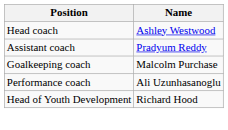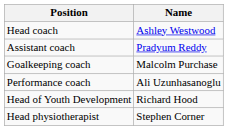 <table class="wikitable">
 <tr>
 <th>Position</th>
 <th>Name</th>
 </tr>
 <tr>
 <td>Head coach</td>
 <td> <a href='#'>Ashley Westwood</a></td>
 </tr>
 <tr>
 <td>Assistant coach</td>
 <td> <a href='#'>Pradyum Reddy</a></td>
 </tr>
 <tr>
 <td>Goalkeeping coach</td>
 <td> Malcolm Purchase</td>
 </tr>
 <tr>
 <td>Performance coach</td>
 <td> Ali Uzunhasanoglu</td>
 </tr>
 <tr>
 <td>Head of Youth Development</td>
 <td> Richard Hood</td>
 </tr>
+<tr>
+<td>Head physiotherapist</td>
+<td> Stephen Corner</td>
+</tr>
 </table>
